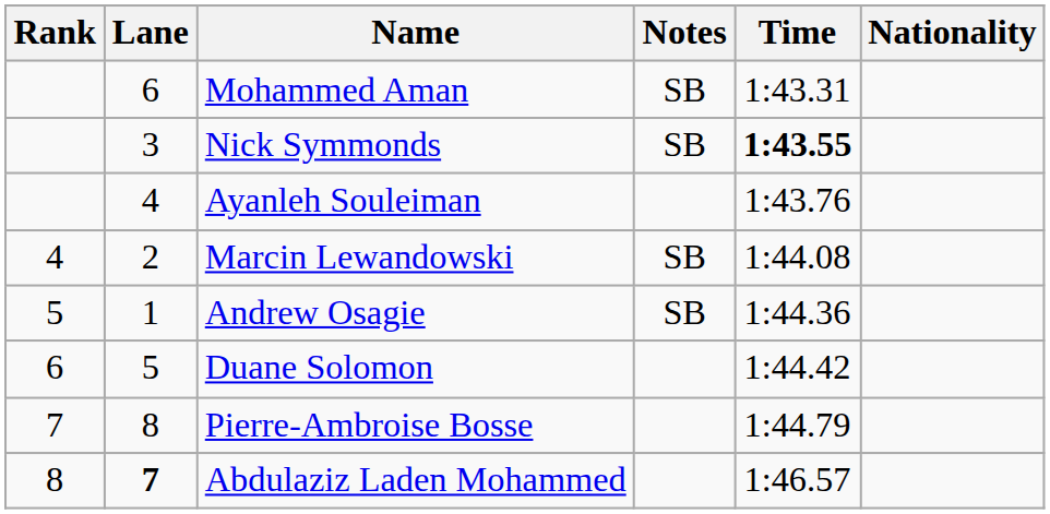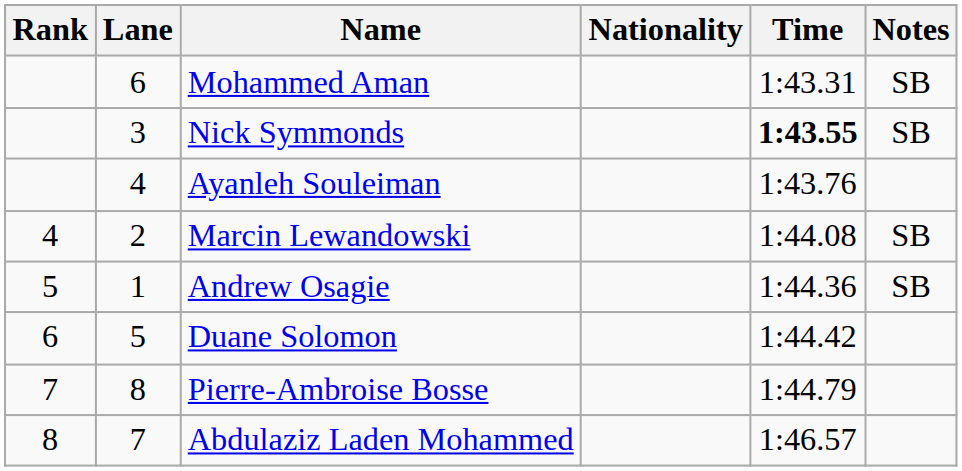 <table class="wikitable sortable" style="text-align:center">
 <tr>
 <th>Rank</th>
 <th>Lane</th>
 <th>Name</th>
+<th>Nationality</th>
+<th>Time</th>
 <th>Notes</th>
-<th>Time</th>
-<th>Nationality</th>
 </tr>
 <tr>
 <td></td>
 <td>6</td>
 <td align=left><a href='#'>Mohammed Aman</a></td>
+<td align=left></td>
+<td>1:43.31</td>
 <td>SB</td>
-<td>1:43.31</td>
-<td align=left></td>
 </tr>
 <tr>
 <td></td>
 <td>3</td>
 <td align=left><a href='#'>Nick Symmonds</a></td>
+<td align=left></td>
+<td><strong>1:43.55</strong></td>
 <td>SB</td>
-<td><strong>1:43.55</strong></td>
-<td align=left></td>
 </tr>
 <tr>
 <td></td>
 <td>4</td>
 <td align=left><a href='#'>Ayanleh Souleiman</a></td>
+<td align=left></td>
+<td>1:43.76</td>
 <td></td>
-<td>1:43.76</td>
-<td align=left></td>
 </tr>
 <tr>
 <td>4</td>
 <td>2</td>
 <td align=left><a href='#'>Marcin Lewandowski</a></td>
+<td align=left></td>
+<td>1:44.08</td>
 <td>SB</td>
-<td>1:44.08</td>
-<td align=left></td>
 </tr>
 <tr>
 <td>5</td>
 <td>1</td>
 <td align=left><a href='#'>Andrew Osagie</a></td>
+<td align=left></td>
+<td>1:44.36</td>
 <td>SB</td>
-<td>1:44.36</td>
-<td align=left></td>
 </tr>
 <tr>
 <td>6</td>
 <td>5</td>
 <td align=left><a href='#'>Duane Solomon</a></td>
+<td align=left></td>
+<td>1:44.42</td>
 <td></td>
-<td>1:44.42</td>
-<td align=left></td>
 </tr>
 <tr>
 <td>7</td>
 <td>8</td>
 <td align=left><a href='#'>Pierre-Ambroise Bosse</a></td>
+<td align=left></td>
+<td>1:44.79</td>
 <td></td>
-<td>1:44.79</td>
-<td align=left></td>
 </tr>
 <tr>
 <td>8</td>
-<td><strong>7</strong></td>
+<td>7</td>
 <td align=left><a href='#'>Abdulaziz Laden Mohammed</a></td>
+<td align=left></td>
+<td>1:46.57</td>
 <td></td>
-<td>1:46.57</td>
-<td align=left></td>
 </tr>
 </table>
